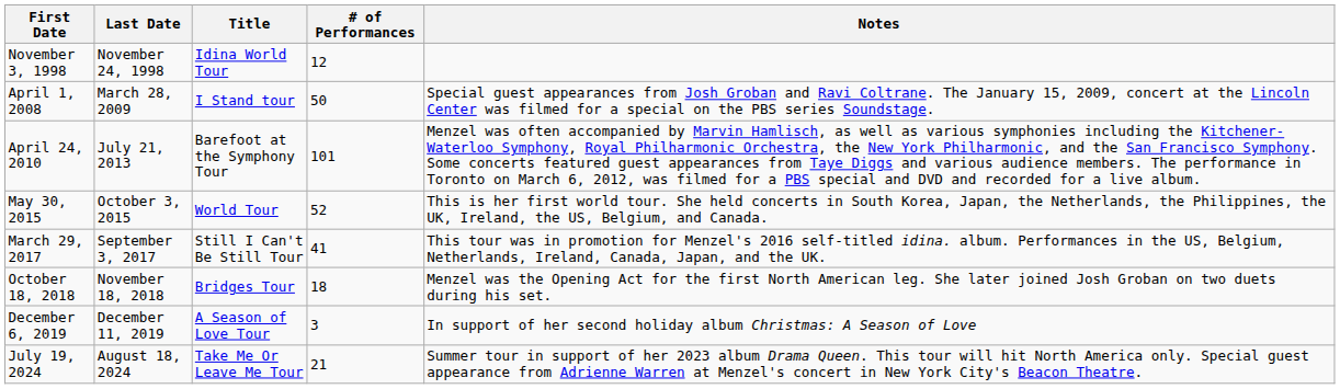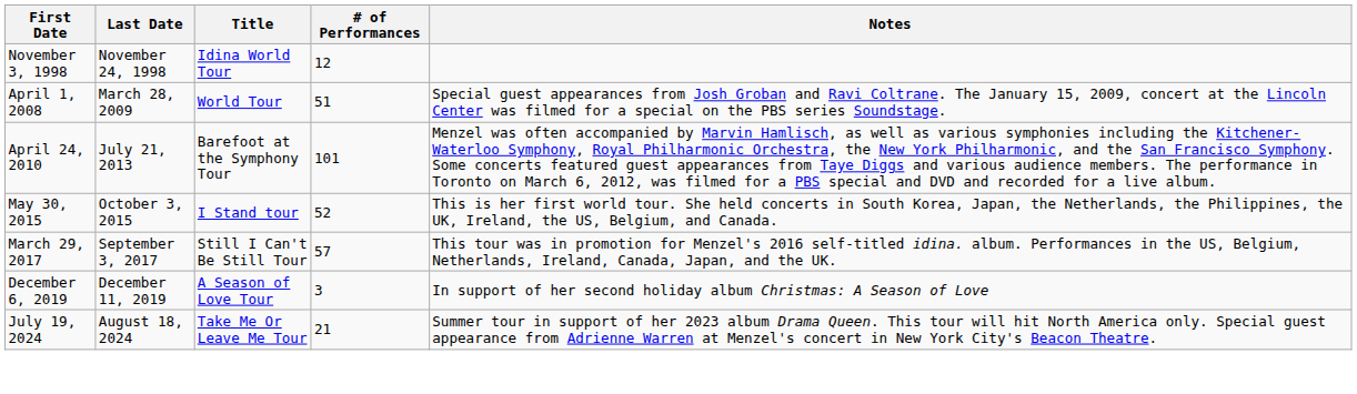 <table class="wikitable sortable">
 <tr>
 <th>First Date</th>
 <th>Last Date</th>
 <th>Title</th>
 <th># of Performances</th>
 <th class="unsortable">Notes</th>
 </tr>
 <tr>
 <td>November 3, 1998</td>
 <td>November 24, 1998</td>
 <td><a href='#'>Idina World Tour</a></td>
 <td>12</td>
 <td></td>
 </tr>
 <tr>
 <td>April 1, 2008</td>
 <td>March 28, 2009</td>
-<td><a href='#'>I Stand tour</a></td>
-<td>50</td>
+<td><a href='#'>World Tour</a></td>
+<td>51</td>
 <td>Special guest appearances from <a href='#'>Josh Groban</a> and <a href='#'>Ravi Coltrane</a>. The January 15, 2009, concert at the <a href='#'>Lincoln Center</a> was filmed for a special on the PBS series <a href='#'>Soundstage</a>.</td>
 </tr>
 <tr>
 <td>April 24, 2010</td>
 <td>July 21, 2013</td>
 <td>Barefoot at the Symphony Tour</td>
 <td>101</td>
 <td>Menzel was often accompanied by <a href='#'>Marvin Hamlisch</a>, as well as various symphonies including the <a href='#'>Kitchener-Waterloo Symphony</a>, <a href='#'>Royal Philharmonic Orchestra</a>, the <a href='#'>New York Philharmonic</a>, and the <a href='#'>San Francisco Symphony</a>. Some concerts featured guest appearances from <a href='#'>Taye Diggs</a> and various audience members. The performance in Toronto on March 6, 2012, was filmed for a <a href='#'>PBS</a> special and DVD and recorded for a live album.</td>
 </tr>
 <tr>
 <td>May 30, 2015</td>
 <td>October 3, 2015</td>
-<td><a href='#'>World Tour</a></td>
+<td><a href='#'>I Stand tour</a></td>
 <td>52</td>
 <td>This is her first world tour. She held concerts in South Korea, Japan, the Netherlands, the Philippines, the UK, Ireland, the US, Belgium, and Canada.</td>
 </tr>
 <tr>
 <td>March 29, 2017</td>
 <td>September 3, 2017</td>
 <td>Still I Can't Be Still Tour</td>
-<td>41</td>
+<td>57</td>
 <td>This tour was in promotion for Menzel's 2016 self-titled <em>idina.</em> album. Performances in the US, Belgium, Netherlands, Ireland, Canada, Japan, and the UK.</td>
-</tr>
-<tr>
-<td>October 18, 2018</td>
-<td>November 18, 2018</td>
-<td><a href='#'>Bridges Tour</a></td>
-<td>18</td>
-<td>Menzel was the Opening Act for the first North American leg. She later joined Josh Groban on two duets during his set.</td>
 </tr>
 <tr>
 <td>December 6, 2019</td>
 <td>December 11, 2019</td>
 <td><a href='#'>A Season of Love Tour</a></td>
 <td>3</td>
 <td>In support of her second holiday album <em>Christmas: A Season of Love</em></td>
 </tr>
 <tr>
 <td>July 19, 2024</td>
 <td>August 18, 2024</td>
 <td><a href='#'>Take Me Or Leave Me Tour</a></td>
 <td>21</td>
 <td>Summer tour in support of her 2023 album <em>Drama Queen</em>. This tour will hit North America only. Special guest appearance from <a href='#'>Adrienne Warren</a> at Menzel's concert in New York City's <a href='#'>Beacon Theatre</a>.</td>
 </tr>
 </table>
